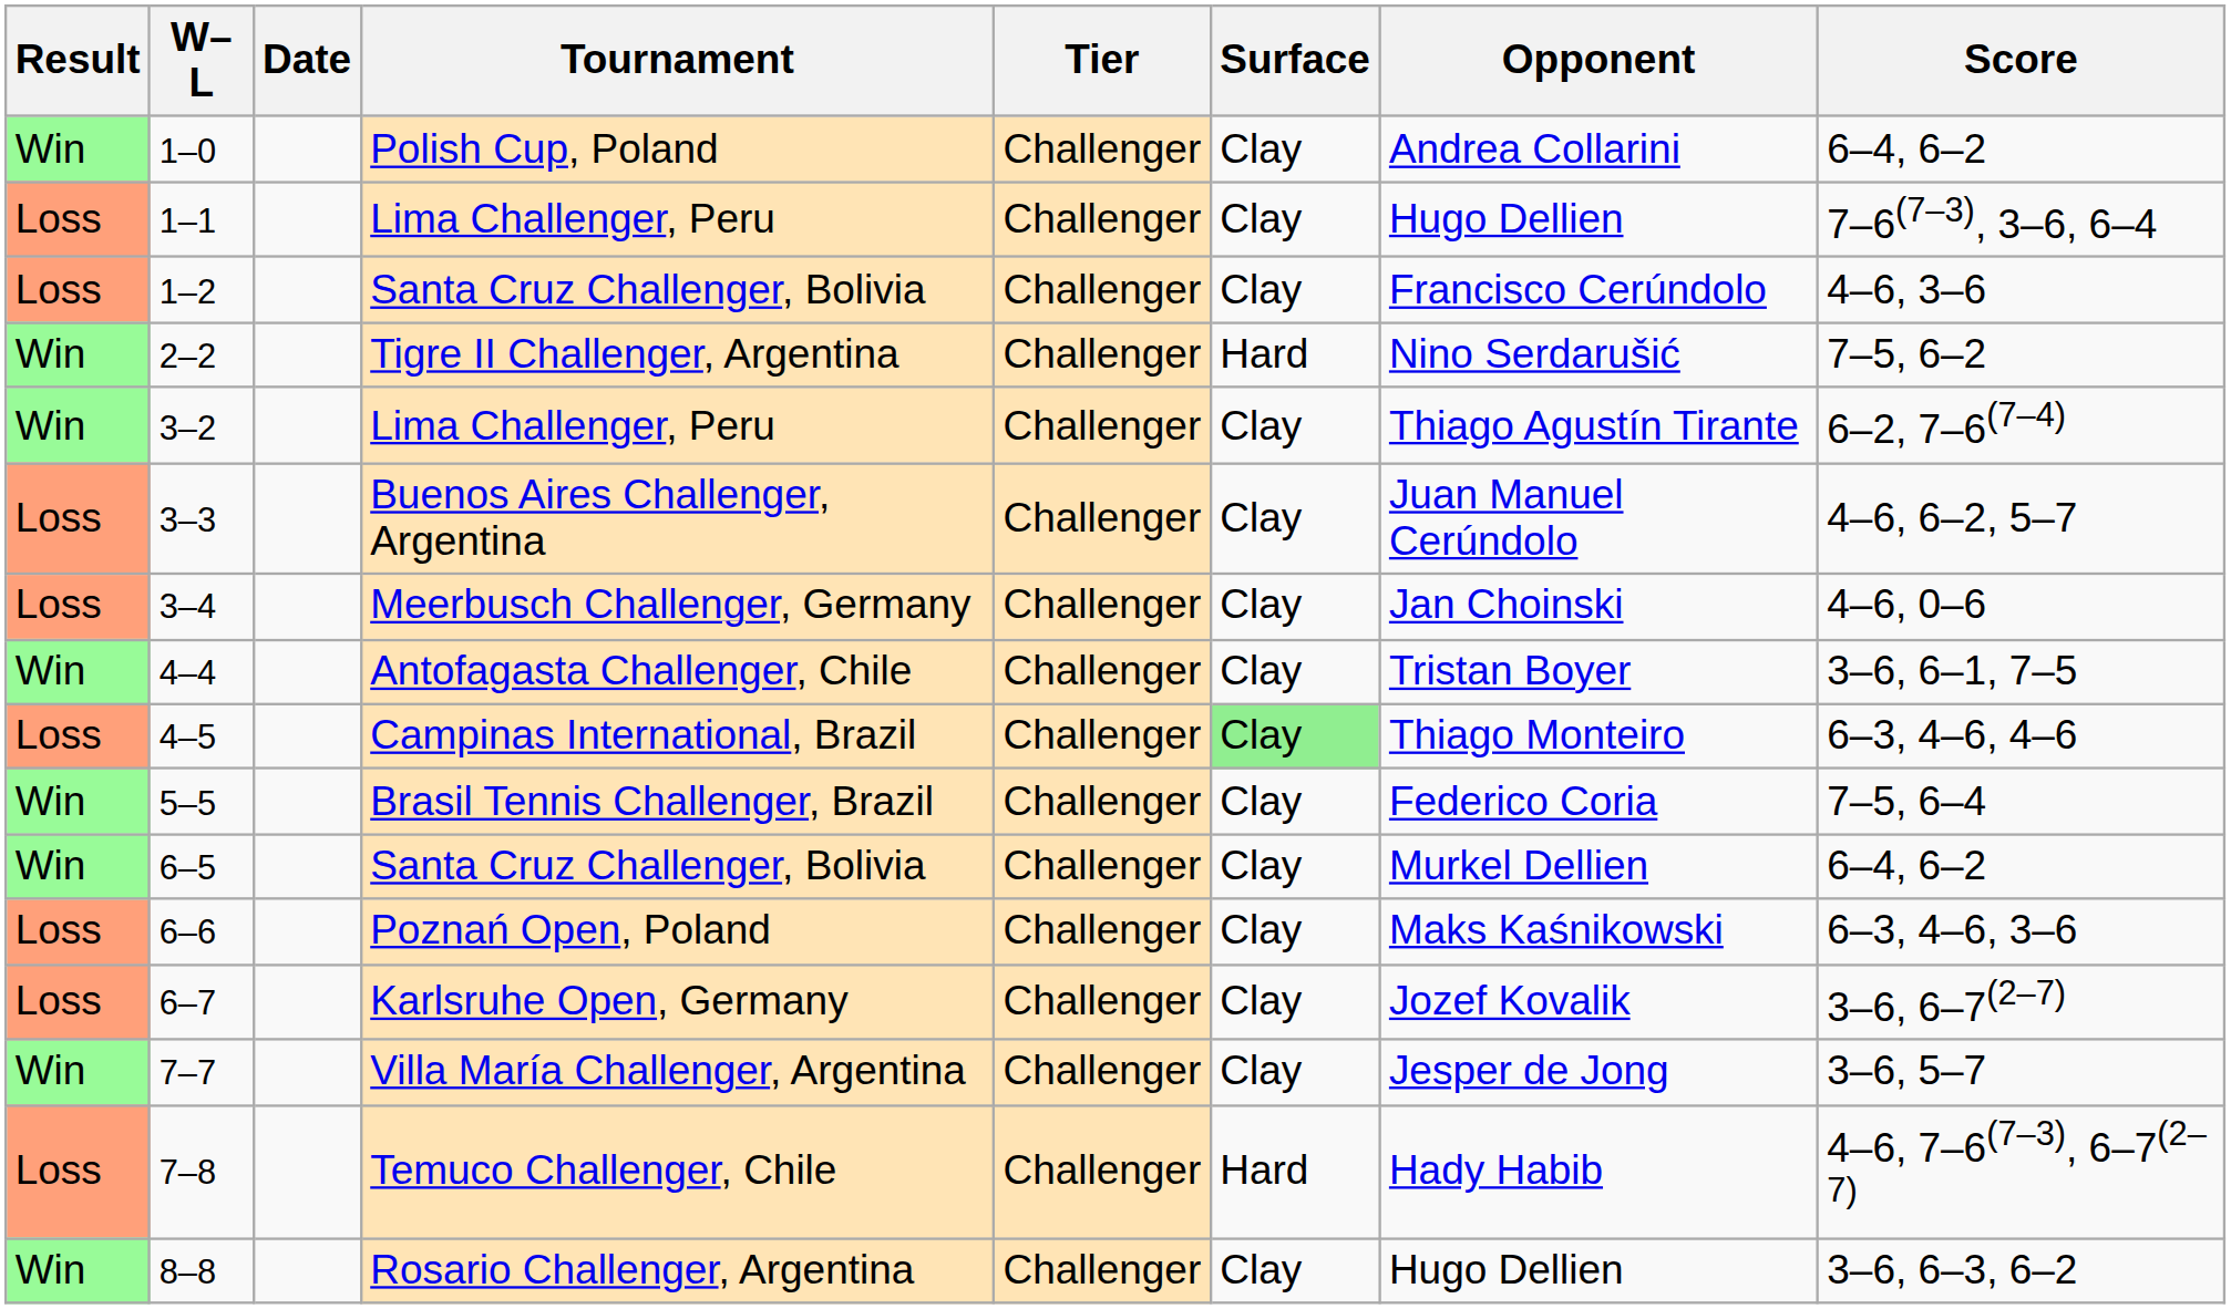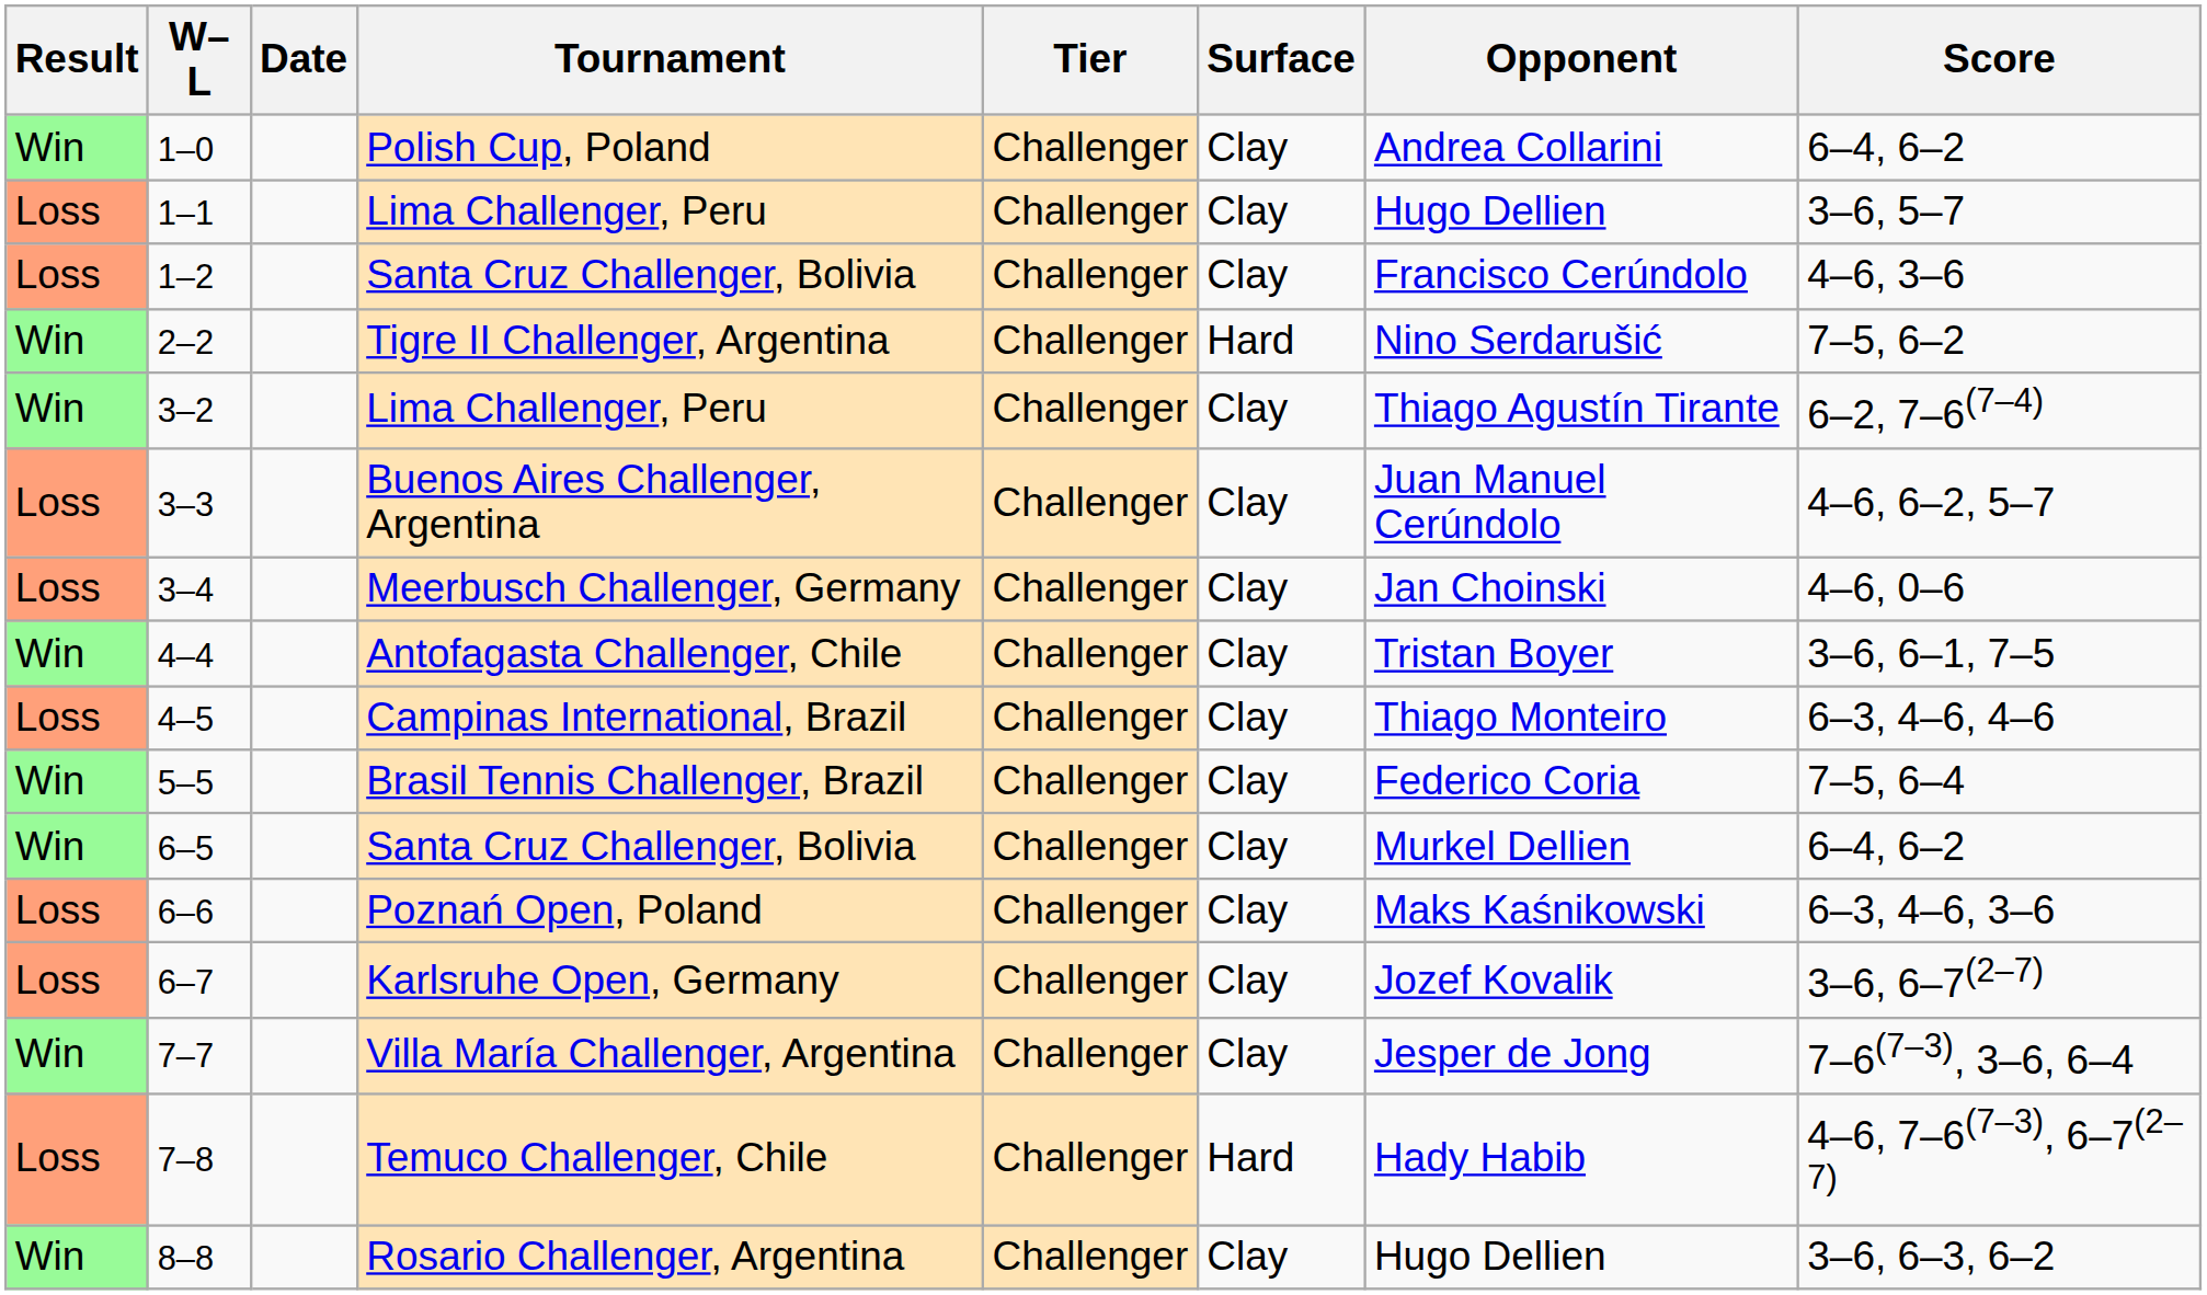 <table class="sortable wikitable nowrap">
 <tr>
 <th>Result</th>
 <th class="unsortable">W–L</th>
 <th>Date</th>
 <th>Tournament</th>
 <th>Tier</th>
 <th>Surface</th>
 <th>Opponent</th>
 <th class="unsortable">Score</th>
 </tr>
 <tr>
 <td bgcolor=98fb98>Win</td>
 <td><small>1–0</small></td>
 <td><a href='#'></a></td>
 <td style="background:moccasin;"><a href='#'>Polish Cup</a>, Poland</td>
 <td style="background:moccasin;">Challenger</td>
 <td>Clay</td>
 <td> <a href='#'>Andrea Collarini</a></td>
 <td>6–4, 6–2</td>
 </tr>
 <tr>
 <td bgcolor=ffa07a>Loss</td>
 <td><small>1–1</small></td>
 <td><a href='#'></a></td>
 <td style="background:moccasin;"><a href='#'>Lima Challenger</a>, Peru</td>
 <td style="background:moccasin;">Challenger</td>
 <td>Clay</td>
 <td> <a href='#'>Hugo Dellien</a></td>
-<td>7–6<sup>(7–3)</sup>, 3–6, 6–4</td>
+<td>3–6, 5–7</td>
 </tr>
 <tr>
 <td bgcolor=ffa07a>Loss</td>
 <td><small>1–2</small></td>
 <td><a href='#'></a></td>
 <td style="background:moccasin;"><a href='#'>Santa Cruz Challenger</a>, Bolivia</td>
 <td style="background:moccasin;">Challenger</td>
 <td>Clay</td>
 <td> <a href='#'>Francisco Cerúndolo</a></td>
 <td>4–6, 3–6</td>
 </tr>
 <tr>
 <td bgcolor=98fb98>Win</td>
 <td><small>2–2</small></td>
 <td><a href='#'></a></td>
 <td style="background:moccasin;"><a href='#'>Tigre II Challenger</a>, Argentina</td>
 <td style="background:moccasin;">Challenger</td>
 <td>Hard</td>
 <td> <a href='#'>Nino Serdarušić</a></td>
 <td>7–5, 6–2</td>
 </tr>
 <tr>
 <td bgcolor=98fb98>Win</td>
 <td><small>3–2</small></td>
 <td><a href='#'></a></td>
 <td style="background:moccasin;"><a href='#'>Lima Challenger</a>, Peru</td>
 <td style="background:moccasin;">Challenger</td>
 <td>Clay</td>
 <td> <a href='#'>Thiago Agustín Tirante</a></td>
 <td>6–2, 7–6<sup>(7–4)</sup></td>
 </tr>
 <tr>
 <td bgcolor=ffa07a>Loss</td>
 <td><small>3–3</small></td>
 <td><a href='#'></a></td>
 <td style="background:moccasin;"><a href='#'>Buenos Aires Challenger</a>, Argentina</td>
 <td style="background:moccasin;">Challenger</td>
 <td>Clay</td>
 <td> <a href='#'>Juan Manuel Cerúndolo</a></td>
 <td>4–6, 6–2, 5–7</td>
 </tr>
 <tr>
 <td bgcolor=ffa07a>Loss</td>
 <td><small>3–4</small></td>
 <td><a href='#'></a></td>
 <td style="background:moccasin;"><a href='#'>Meerbusch Challenger</a>, Germany</td>
 <td style="background:moccasin;">Challenger</td>
 <td>Clay</td>
 <td> <a href='#'>Jan Choinski</a></td>
 <td>4–6, 0–6</td>
 </tr>
 <tr>
 <td bgcolor=98fb98>Win</td>
 <td><small>4–4</small></td>
 <td><a href='#'></a></td>
 <td style="background:moccasin;"><a href='#'>Antofagasta Challenger</a>, Chile</td>
 <td style="background:moccasin;">Challenger</td>
 <td>Clay</td>
 <td> <a href='#'>Tristan Boyer</a></td>
 <td>3–6, 6–1, 7–5</td>
 </tr>
 <tr>
 <td bgcolor=ffa07a>Loss</td>
 <td><small>4–5</small></td>
 <td><a href='#'></a></td>
 <td style="background:moccasin;"><a href='#'>Campinas International</a>, Brazil</td>
 <td style="background:moccasin;">Challenger</td>
-<td style="background: lightgreen;">Clay</td>
+<td>Clay</td>
 <td> <a href='#'>Thiago Monteiro</a></td>
 <td>6–3, 4–6, 4–6</td>
 </tr>
 <tr>
 <td bgcolor=98fb98>Win</td>
 <td><small>5–5</small></td>
 <td><a href='#'></a></td>
 <td style="background:moccasin;"><a href='#'>Brasil Tennis Challenger</a>, Brazil</td>
 <td style="background:moccasin;">Challenger</td>
 <td>Clay</td>
 <td> <a href='#'>Federico Coria</a></td>
 <td>7–5, 6–4</td>
 </tr>
 <tr>
 <td bgcolor=98fb98>Win</td>
 <td><small>6–5</small></td>
 <td><a href='#'></a></td>
 <td style="background:moccasin;"><a href='#'>Santa Cruz Challenger</a>, Bolivia</td>
 <td style="background:moccasin;">Challenger</td>
 <td>Clay</td>
 <td> <a href='#'>Murkel Dellien</a></td>
 <td>6–4, 6–2</td>
 </tr>
 <tr>
 <td bgcolor=ffa07a>Loss</td>
 <td><small>6–6</small></td>
 <td><a href='#'></a></td>
 <td style="background:moccasin;"><a href='#'>Poznań Open</a>, Poland</td>
 <td style="background:moccasin;">Challenger</td>
 <td>Clay</td>
 <td> <a href='#'>Maks Kaśnikowski</a></td>
 <td>6–3, 4–6, 3–6</td>
 </tr>
 <tr>
 <td bgcolor=ffa07a>Loss</td>
 <td><small>6–7</small></td>
 <td><a href='#'></a></td>
 <td style="background:moccasin;"><a href='#'>Karlsruhe Open</a>, Germany</td>
 <td style="background:moccasin;">Challenger</td>
 <td>Clay</td>
 <td> <a href='#'>Jozef Kovalik</a></td>
 <td>3–6, 6–7<sup>(2–7)</sup></td>
 </tr>
 <tr>
 <td bgcolor=98fb98>Win</td>
 <td><small>7–7</small></td>
 <td><a href='#'></a></td>
 <td style="background:moccasin;"><a href='#'>Villa María Challenger</a>, Argentina</td>
 <td style="background:moccasin;">Challenger</td>
 <td>Clay</td>
 <td> <a href='#'>Jesper de Jong</a></td>
-<td>3–6, 5–7</td>
+<td>7–6<sup>(7–3)</sup>, 3–6, 6–4</td>
 </tr>
 <tr>
 <td bgcolor=ffa07a>Loss</td>
 <td><small>7–8</small></td>
 <td><a href='#'></a></td>
 <td style="background:moccasin;"><a href='#'>Temuco Challenger</a>, Chile</td>
 <td style="background:moccasin;">Challenger</td>
 <td>Hard</td>
 <td> <a href='#'>Hady Habib</a></td>
 <td>4–6, 7–6<sup>(7–3)</sup>, 6–7<sup>(2–7)</sup></td>
 </tr>
 <tr>
 <td bgcolor=98fb98>Win</td>
 <td><small>8–8</small></td>
 <td><a href='#'></a></td>
 <td style="background:moccasin;"><a href='#'>Rosario Challenger</a>, Argentina</td>
 <td style="background:moccasin;">Challenger</td>
 <td>Clay</td>
 <td> Hugo Dellien</td>
 <td>3–6, 6–3, 6–2</td>
 </tr>
 </table>
